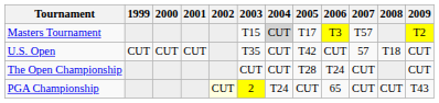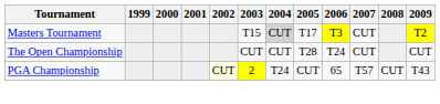 <table class="wikitable" style="font-size:95%;text-align:center;">
 <tr>
 <th>Tournament</th>
 <th>1999</th>
 <th>2000</th>
 <th>2001</th>
 <th>2002</th>
 <th>2003</th>
 <th>2004</th>
 <th>2005</th>
 <th>2006</th>
 <th>2007</th>
 <th>2008</th>
 <th>2009</th>
 </tr>
 <tr>
 <td align=left><a href='#'>Masters Tournament</a></td>
 <td style="background:#eeeeee;"></td>
 <td style="background:#eeeeee;"></td>
 <td style="background:#eeeeee;"></td>
 <td style="background:#eeeeee;"></td>
 <td>T15</td>
 <td style="background: lightgrey;">CUT</td>
 <td>T17</td>
 <td style="background:yellow;">T3</td>
-<td>T57</td>
+<td>CUT</td>
 <td style="background:#eeeeee;"></td>
 <td style="background:yellow;">T2</td>
-</tr>
-<tr>
-<td align=left><a href='#'>U.S. Open</a></td>
-<td>CUT</td>
-<td>CUT</td>
-<td>CUT</td>
-<td style="background:#eeeeee;"></td>
-<td>T35</td>
-<td>CUT</td>
-<td>T42</td>
-<td>CUT</td>
-<td>57</td>
-<td>T18</td>
-<td>CUT</td>
 </tr>
 <tr>
 <td align=left><a href='#'>The Open Championship</a></td>
 <td style="background:#eeeeee;"></td>
 <td style="background:#eeeeee;"></td>
 <td style="background:#eeeeee;"></td>
 <td style="background:#eeeeee;"></td>
 <td>CUT</td>
 <td>CUT</td>
 <td>T28</td>
 <td>T24</td>
 <td>CUT</td>
 <td style="background:#eeeeee;"></td>
 <td>CUT</td>
 </tr>
 <tr>
 <td align=left><a href='#'>PGA Championship</a></td>
 <td style="background:#eeeeee;"></td>
 <td style="background:#eeeeee;"></td>
 <td style="background:#eeeeee;"></td>
 <td style="background: lightyellow;">CUT</td>
 <td style="background:yellow;">2</td>
 <td>T24</td>
 <td>CUT</td>
 <td>65</td>
-<td>CUT</td>
+<td>T57</td>
 <td>CUT</td>
 <td>T43</td>
 </tr>
 </table>
